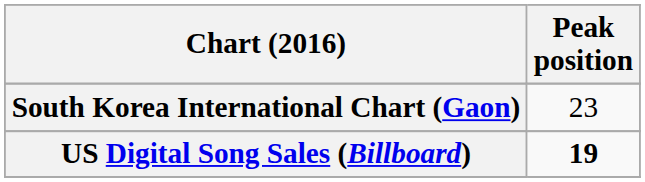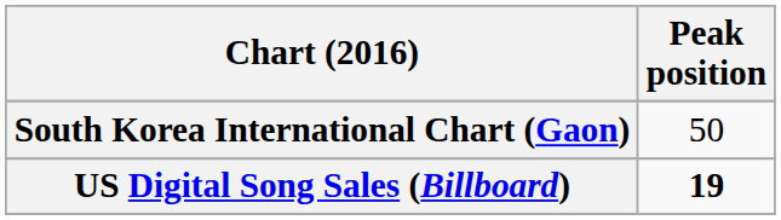 <table class="wikitable sortable plainrowheaders" style="text-align:center">
 <tr>
 <th scope="col">Chart (2016)</th>
 <th scope="col">Peak<br> position</th>
 </tr>
 <tr>
 </tr>
 <tr>
 </tr>
 <tr>
 </tr>
 <tr>
 </tr>
 <tr>
 </tr>
 <tr>
 </tr>
 <tr>
 </tr>
 <tr>
 <th scope="row">South Korea International Chart (<a href='#'>Gaon</a>)</th>
-<td>23</td>
+<td>50</td>
 </tr>
 <tr>
 </tr>
 <tr>
 </tr>
 <tr>
 </tr>
 <tr>
 </tr>
 <tr>
 <th scope="row">US <a href='#'>Digital Song Sales</a> (<em><a href='#'>Billboard</a></em>)</th>
 <td><strong>19</strong></td>
 </tr>
 <tr>
 </tr>
 </table>
